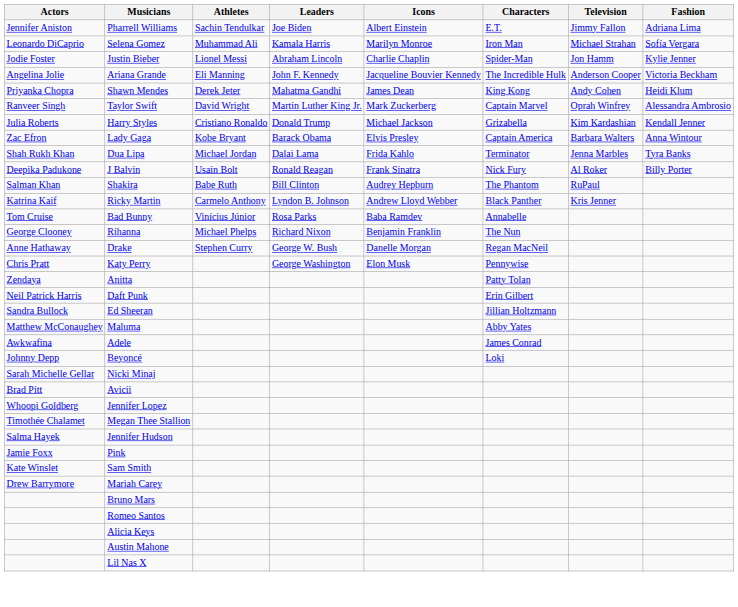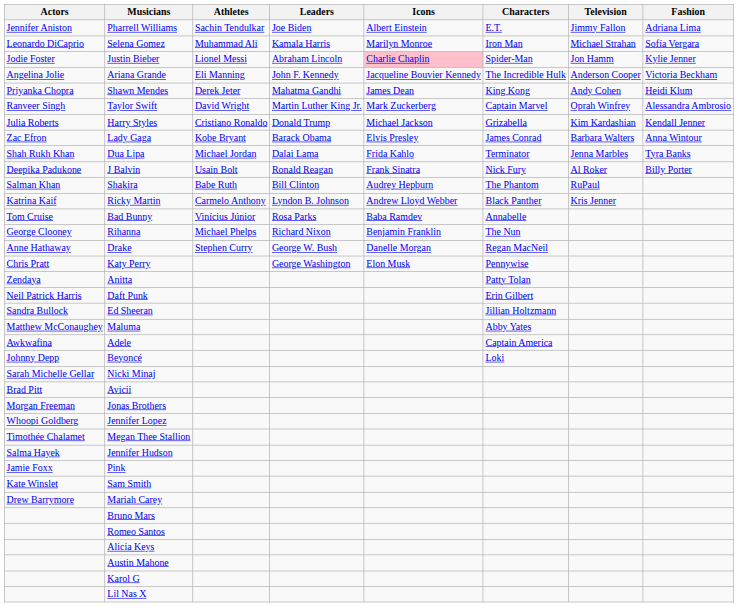 <table class="wikitable">
 <tr>
 <th>Actors</th>
 <th>Musicians</th>
 <th>Athletes</th>
 <th>Leaders</th>
 <th>Icons</th>
 <th>Characters</th>
 <th>Television</th>
 <th>Fashion</th>
 </tr>
 <tr>
 <td><a href='#'>Jennifer Aniston</a></td>
 <td><a href='#'>Pharrell Williams</a></td>
 <td><a href='#'>Sachin Tendulkar</a></td>
 <td><a href='#'>Joe Biden</a></td>
 <td><a href='#'>Albert Einstein</a></td>
 <td><a href='#'>E.T.</a></td>
 <td><a href='#'>Jimmy Fallon</a></td>
 <td><a href='#'>Adriana Lima</a></td>
 </tr>
 <tr>
 <td><a href='#'>Leonardo DiCaprio</a></td>
 <td><a href='#'>Selena Gomez</a></td>
 <td><a href='#'>Muhammad Ali</a></td>
 <td><a href='#'>Kamala Harris</a></td>
 <td><a href='#'>Marilyn Monroe</a></td>
 <td><a href='#'>Iron Man</a></td>
 <td><a href='#'>Michael Strahan</a></td>
 <td><a href='#'>Sofía Vergara</a></td>
 </tr>
 <tr>
 <td><a href='#'>Jodie Foster</a></td>
 <td><a href='#'>Justin Bieber</a></td>
 <td><a href='#'>Lionel Messi</a></td>
 <td><a href='#'>Abraham Lincoln</a></td>
-<td><a href='#'>Charlie Chaplin</a></td>
+<td style="background: pink;"><a href='#'>Charlie Chaplin</a></td>
 <td><a href='#'>Spider-Man</a></td>
 <td><a href='#'>Jon Hamm</a></td>
 <td><a href='#'>Kylie Jenner</a></td>
 </tr>
 <tr>
 <td><a href='#'>Angelina Jolie</a></td>
 <td><a href='#'>Ariana Grande</a></td>
 <td><a href='#'>Eli Manning</a></td>
 <td><a href='#'>John F. Kennedy</a></td>
 <td><a href='#'>Jacqueline Bouvier Kennedy</a></td>
 <td><a href='#'>The Incredible Hulk</a></td>
 <td><a href='#'>Anderson Cooper</a></td>
 <td><a href='#'>Victoria Beckham</a></td>
 </tr>
 <tr>
 <td><a href='#'>Priyanka Chopra</a></td>
 <td><a href='#'>Shawn Mendes</a></td>
 <td><a href='#'>Derek Jeter</a></td>
 <td><a href='#'>Mahatma Gandhi</a></td>
 <td><a href='#'>James Dean</a></td>
 <td><a href='#'>King Kong</a></td>
 <td><a href='#'>Andy Cohen</a></td>
 <td><a href='#'>Heidi Klum</a></td>
 </tr>
 <tr>
 <td><a href='#'>Ranveer Singh</a></td>
 <td><a href='#'>Taylor Swift</a></td>
 <td><a href='#'>David Wright</a></td>
 <td><a href='#'>Martin Luther King Jr.</a></td>
 <td><a href='#'>Mark Zuckerberg</a></td>
 <td><a href='#'>Captain Marvel</a></td>
 <td><a href='#'>Oprah Winfrey</a></td>
 <td><a href='#'>Alessandra Ambrosio</a></td>
 </tr>
 <tr>
 <td><a href='#'>Julia Roberts</a></td>
 <td><a href='#'>Harry Styles</a></td>
 <td><a href='#'>Cristiano Ronaldo</a></td>
 <td><a href='#'>Donald Trump</a></td>
 <td><a href='#'>Michael Jackson</a></td>
 <td><a href='#'>Grizabella</a></td>
 <td><a href='#'>Kim Kardashian</a></td>
 <td><a href='#'>Kendall Jenner</a></td>
 </tr>
 <tr>
 <td><a href='#'>Zac Efron</a></td>
 <td><a href='#'>Lady Gaga</a></td>
 <td><a href='#'>Kobe Bryant</a></td>
 <td><a href='#'>Barack Obama</a></td>
 <td><a href='#'>Elvis Presley</a></td>
-<td><a href='#'>Captain America</a></td>
+<td><a href='#'>James Conrad</a></td>
 <td><a href='#'>Barbara Walters</a></td>
 <td><a href='#'>Anna Wintour</a></td>
 </tr>
 <tr>
 <td><a href='#'>Shah Rukh Khan</a></td>
 <td><a href='#'>Dua Lipa</a></td>
 <td><a href='#'>Michael Jordan</a></td>
 <td><a href='#'>Dalai Lama</a></td>
 <td><a href='#'>Frida Kahlo</a></td>
 <td><a href='#'>Terminator</a></td>
 <td><a href='#'>Jenna Marbles</a></td>
 <td><a href='#'>Tyra Banks</a></td>
 </tr>
 <tr>
 <td><a href='#'>Deepika Padukone</a></td>
 <td><a href='#'>J Balvin</a></td>
 <td><a href='#'>Usain Bolt</a></td>
 <td><a href='#'>Ronald Reagan</a></td>
 <td><a href='#'>Frank Sinatra</a></td>
 <td><a href='#'>Nick Fury</a></td>
 <td><a href='#'>Al Roker</a></td>
 <td><a href='#'>Billy Porter</a></td>
 </tr>
 <tr>
 <td><a href='#'>Salman Khan</a></td>
 <td><a href='#'>Shakira</a></td>
 <td><a href='#'>Babe Ruth</a></td>
 <td><a href='#'>Bill Clinton</a></td>
 <td><a href='#'>Audrey Hepburn</a></td>
 <td><a href='#'>The Phantom</a></td>
 <td><a href='#'>RuPaul</a></td>
 <td></td>
 </tr>
 <tr>
 <td><a href='#'>Katrina Kaif</a></td>
 <td><a href='#'>Ricky Martin</a></td>
 <td><a href='#'>Carmelo Anthony</a></td>
 <td><a href='#'>Lyndon B. Johnson</a></td>
 <td><a href='#'>Andrew Lloyd Webber</a></td>
 <td><a href='#'>Black Panther</a></td>
 <td><a href='#'>Kris Jenner</a></td>
 <td></td>
 </tr>
 <tr>
 <td><a href='#'>Tom Cruise</a></td>
 <td><a href='#'>Bad Bunny</a></td>
 <td><a href='#'>Vinícius Júnior</a></td>
 <td><a href='#'>Rosa Parks</a></td>
 <td><a href='#'>Baba Ramdev</a></td>
 <td><a href='#'>Annabelle</a></td>
 <td></td>
 <td></td>
 </tr>
 <tr>
 <td><a href='#'>George Clooney</a></td>
 <td><a href='#'>Rihanna</a></td>
 <td><a href='#'>Michael Phelps</a></td>
 <td><a href='#'>Richard Nixon</a></td>
 <td><a href='#'>Benjamin Franklin</a></td>
 <td><a href='#'>The Nun</a></td>
 <td></td>
 <td></td>
 </tr>
 <tr>
 <td><a href='#'>Anne Hathaway</a></td>
 <td><a href='#'>Drake</a></td>
 <td><a href='#'>Stephen Curry</a></td>
 <td><a href='#'>George W. Bush</a></td>
 <td><a href='#'>Danelle Morgan</a></td>
 <td><a href='#'>Regan MacNeil</a></td>
 <td></td>
 <td></td>
 </tr>
 <tr>
 <td><a href='#'>Chris Pratt</a></td>
 <td><a href='#'>Katy Perry</a></td>
 <td></td>
 <td><a href='#'>George Washington</a></td>
 <td><a href='#'>Elon Musk</a></td>
 <td><a href='#'>Pennywise</a></td>
 <td></td>
 <td></td>
 </tr>
 <tr>
 <td><a href='#'>Zendaya</a></td>
 <td><a href='#'>Anitta</a></td>
 <td></td>
 <td></td>
 <td></td>
 <td><a href='#'>Patty Tolan</a></td>
 <td></td>
 <td></td>
 </tr>
 <tr>
 <td><a href='#'>Neil Patrick Harris</a></td>
 <td><a href='#'>Daft Punk</a></td>
 <td></td>
 <td></td>
 <td></td>
 <td><a href='#'>Erin Gilbert</a></td>
 <td></td>
 <td></td>
 </tr>
 <tr>
 <td><a href='#'>Sandra Bullock</a></td>
 <td><a href='#'>Ed Sheeran</a></td>
 <td></td>
 <td></td>
 <td></td>
 <td><a href='#'>Jillian Holtzmann</a></td>
 <td></td>
 <td></td>
 </tr>
 <tr>
 <td><a href='#'>Matthew McConaughey</a></td>
 <td><a href='#'>Maluma</a></td>
 <td></td>
 <td></td>
 <td></td>
 <td><a href='#'>Abby Yates</a></td>
 <td></td>
 <td></td>
 </tr>
 <tr>
 <td><a href='#'>Awkwafina</a></td>
 <td><a href='#'>Adele</a></td>
 <td></td>
 <td></td>
 <td></td>
-<td><a href='#'>James Conrad</a></td>
+<td><a href='#'>Captain America</a></td>
 <td></td>
 <td></td>
 </tr>
 <tr>
 <td><a href='#'>Johnny Depp</a></td>
 <td><a href='#'>Beyoncé</a></td>
 <td></td>
 <td></td>
 <td></td>
 <td><a href='#'>Loki</a></td>
 <td></td>
 <td></td>
 </tr>
 <tr>
 <td><a href='#'>Sarah Michelle Gellar</a></td>
 <td><a href='#'>Nicki Minaj</a></td>
 <td></td>
 <td></td>
 <td></td>
 <td></td>
 <td></td>
 <td></td>
 </tr>
 <tr>
 <td><a href='#'>Brad Pitt</a></td>
 <td><a href='#'>Avicii</a></td>
+<td></td>
+<td></td>
+<td></td>
+<td></td>
+<td></td>
+<td></td>
+</tr>
+<tr>
+<td><a href='#'>Morgan Freeman</a></td>
+<td><a href='#'>Jonas Brothers</a></td>
 <td></td>
 <td></td>
 <td></td>
 <td></td>
 <td></td>
 <td></td>
 </tr>
 <tr>
 <td><a href='#'>Whoopi Goldberg</a></td>
 <td><a href='#'>Jennifer Lopez</a></td>
 <td></td>
 <td></td>
 <td></td>
 <td></td>
 <td></td>
 <td></td>
 </tr>
 <tr>
 <td><a href='#'>Timothée Chalamet</a></td>
 <td><a href='#'>Megan Thee Stallion</a></td>
 <td></td>
 <td></td>
 <td></td>
 <td></td>
 <td></td>
 <td></td>
 </tr>
 <tr>
 <td><a href='#'>Salma Hayek</a></td>
 <td><a href='#'>Jennifer Hudson</a></td>
 <td></td>
 <td></td>
 <td></td>
 <td></td>
 <td></td>
 <td></td>
 </tr>
 <tr>
 <td><a href='#'>Jamie Foxx</a></td>
 <td><a href='#'>Pink</a></td>
 <td></td>
 <td></td>
 <td></td>
 <td></td>
 <td></td>
 <td></td>
 </tr>
 <tr>
 <td><a href='#'>Kate Winslet</a></td>
 <td><a href='#'>Sam Smith</a></td>
 <td></td>
 <td></td>
 <td></td>
 <td></td>
 <td></td>
 <td></td>
 </tr>
 <tr>
 <td><a href='#'>Drew Barrymore</a></td>
 <td><a href='#'>Mariah Carey</a></td>
 <td></td>
 <td></td>
 <td></td>
 <td></td>
 <td></td>
 <td></td>
 </tr>
 <tr>
 <td></td>
 <td><a href='#'>Bruno Mars</a></td>
 <td></td>
 <td></td>
 <td></td>
 <td></td>
 <td></td>
 <td></td>
 </tr>
 <tr>
 <td></td>
 <td><a href='#'>Romeo Santos</a></td>
 <td></td>
 <td></td>
 <td></td>
 <td></td>
 <td></td>
 <td></td>
 </tr>
 <tr>
 <td></td>
 <td><a href='#'>Alicia Keys</a></td>
 <td></td>
 <td></td>
 <td></td>
 <td></td>
 <td></td>
 <td></td>
 </tr>
 <tr>
 <td></td>
 <td><a href='#'>Austin Mahone</a></td>
 <td></td>
 <td></td>
 <td></td>
 <td></td>
 <td></td>
 <td></td>
 </tr>
 <tr>
 <td></td>
+<td><a href='#'>Karol G</a></td>
+<td></td>
+<td></td>
+<td></td>
+<td></td>
+<td></td>
+<td></td>
+</tr>
+<tr>
+<td></td>
 <td><a href='#'>Lil Nas X</a></td>
 <td></td>
 <td></td>
 <td></td>
 <td></td>
 <td></td>
 </tr>
 </table>
